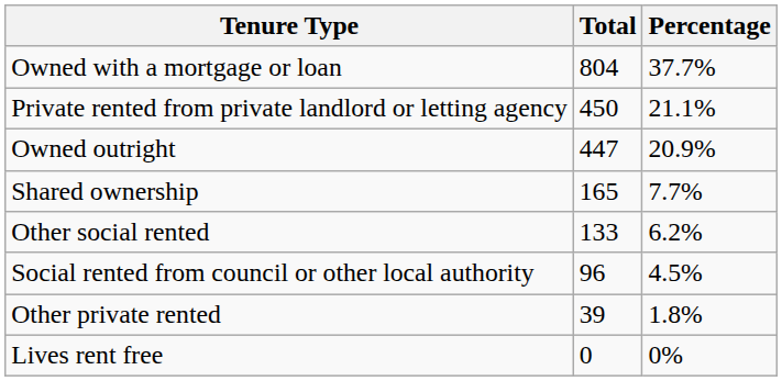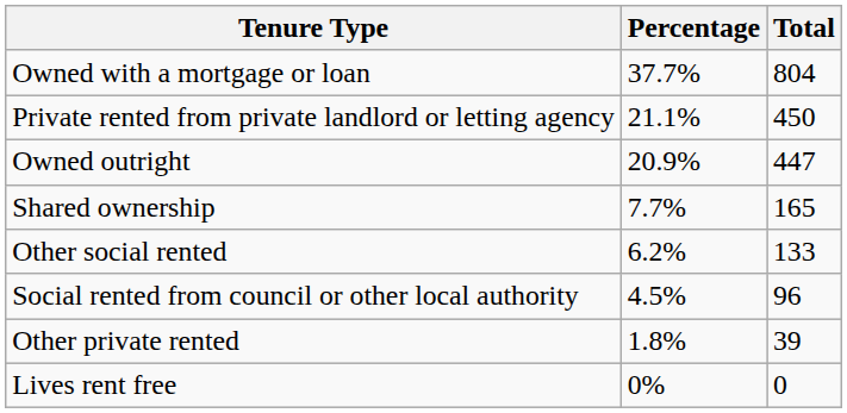 <table class="wikitable">
 <tr>
 <th>Tenure Type</th>
+<th>Percentage</th>
 <th>Total</th>
-<th>Percentage</th>
 </tr>
 <tr>
 <td>Owned with a mortgage or loan</td>
+<td>37.7%</td>
 <td>804</td>
-<td>37.7%</td>
 </tr>
 <tr>
 <td>Private rented from private landlord or letting agency</td>
+<td>21.1%</td>
 <td>450</td>
-<td>21.1%</td>
 </tr>
 <tr>
 <td>Owned outright</td>
+<td>20.9%</td>
 <td>447</td>
-<td>20.9%</td>
 </tr>
 <tr>
 <td>Shared ownership</td>
+<td>7.7%</td>
 <td>165</td>
-<td>7.7%</td>
 </tr>
 <tr>
 <td>Other social rented</td>
+<td>6.2%</td>
 <td>133</td>
-<td>6.2%</td>
 </tr>
 <tr>
 <td>Social rented from council or other local authority</td>
+<td>4.5%</td>
 <td>96</td>
-<td>4.5%</td>
 </tr>
 <tr>
 <td>Other private rented</td>
+<td>1.8%</td>
 <td>39</td>
-<td>1.8%</td>
 </tr>
 <tr>
 <td>Lives rent free</td>
+<td>0%</td>
 <td>0</td>
-<td>0%</td>
 </tr>
 </table>
